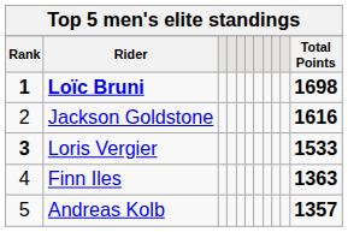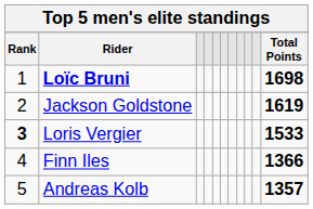 <table class="wikitable sortable">
 <tr>
 <th colspan=27 align="center"><strong>Top 5 men's elite standings</strong></th>
 </tr>
 <tr>
 </tr>
 <tr style="font-size:8pt;font-weight:bold">
 <th align="center">Rank</th>
 <th align="center">Rider</th>
 <th class=unsortable style="background:#E5E4E2;"><small></small></th>
 <th class=unsortable style="background:#E5E4E2;"><small></small></th>
 <th class=unsortable style="background:#E5E4E2;"><small></small></th>
 <th class=unsortable style="background:#E5E4E2;"><small></small></th>
 <th class=unsortable style="background:#E5E4E2;"><small></small></th>
 <th class=unsortable style="background:#E5E4E2;"><small></small></th>
 <th class=unsortable style="background:#E5E4E2;"><small></small></th>
 <th class=unsortable style="background:#E5E4E2;"><small></small></th>
 <th align="center">Total<br>Points</th>
 </tr>
 <tr>
-<td align=center><strong>1</strong></td>
+<td align=center>1</td>
 <td> <strong><a href='#'>Loïc Bruni</a></strong></td>
 <td align=center></td>
 <td align=center></td>
 <td align=center></td>
 <td align=center></td>
 <td align=center></td>
 <td align=center></td>
 <td align=center></td>
 <td align=center></td>
 <td align=center><strong>1698</strong></td>
 </tr>
 <tr>
 <td align=center>2</td>
 <td> <a href='#'>Jackson Goldstone</a></td>
 <td align=center></td>
 <td align=center></td>
 <td align=center></td>
 <td align=center></td>
 <td align=center></td>
 <td align=center></td>
 <td align=center></td>
 <td align=center></td>
-<td align=center><strong>1616</strong></td>
+<td align=center><strong>1619</strong></td>
 </tr>
 <tr>
 <td align=center><strong>3</strong></td>
 <td> <a href='#'>Loris Vergier</a></td>
 <td align=center></td>
 <td align=center></td>
 <td align=center></td>
 <td align=center></td>
 <td align=center></td>
 <td align=center></td>
 <td align=center></td>
 <td align=center></td>
 <td align=center><strong>1533</strong></td>
 </tr>
 <tr>
 <td align=center>4</td>
 <td> <a href='#'>Finn Iles</a></td>
 <td align=center></td>
 <td align=center></td>
 <td align=center></td>
 <td align=center></td>
 <td align=center></td>
 <td align=center></td>
 <td align=center></td>
 <td align=center></td>
-<td align=center><strong>1363</strong></td>
+<td align=center><strong>1366</strong></td>
 </tr>
 <tr>
 <td align=center>5</td>
 <td> <a href='#'>Andreas Kolb</a></td>
 <td align=center></td>
 <td align=center></td>
 <td align=center></td>
 <td align=center></td>
 <td align=center></td>
 <td align=center></td>
 <td align=center></td>
 <td align=center></td>
 <td align=center><strong>1357</strong><br></td>
 </tr>
 </table>
